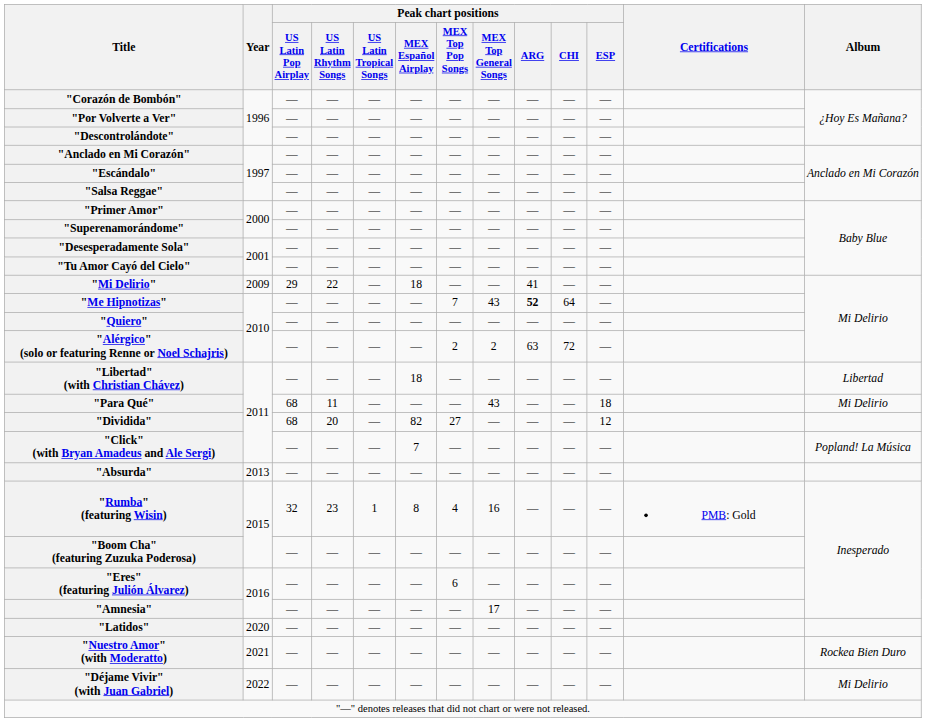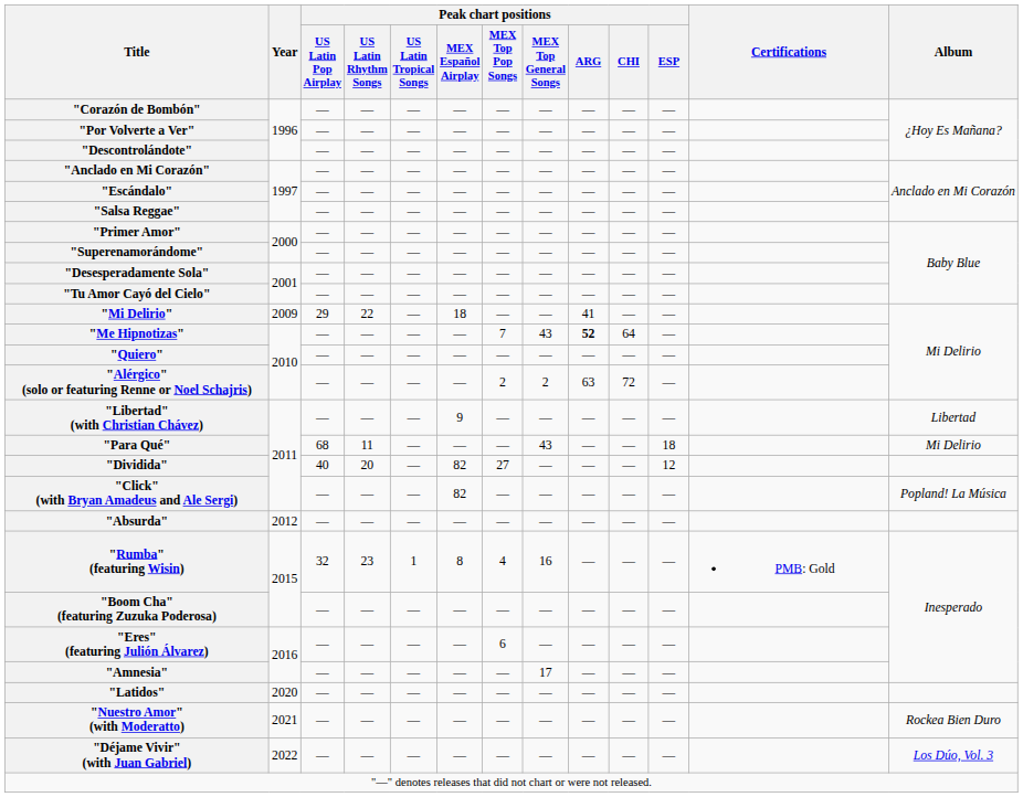 <table class="wikitable plainrowheaders" style="text-align:center;">
 <tr>
 <th scope="col" rowspan="2" style="width:20em;">Title</th>
 <th scope="col" rowspan="2">Year</th>
 <th scope="col" colspan="9">Peak chart positions</th>
 <th scope="col" rowspan="2" style="width:15em;"><a href='#'>Certifications</a></th>
 <th scope="col" rowspan="2">Album</th>
 </tr>
 <tr>
 <th scope="col" style="width:3em; font-size:90%;"><a href='#'>US Latin Pop Airplay</a><br></th>
 <th scope="col" style="width:3em; font-size:90%;"><a href='#'>US Latin Rhythm Songs</a></th>
 <th scope="col" style="width:3em; font-size:90%;"><a href='#'>US Latin Tropical Songs</a></th>
 <th scope="col" style="width:3em; font-size:90%;"><a href='#'>MEX Español Airplay</a><br></th>
 <th scope="col" style="width:3em; font-size:90%;"><a href='#'>MEX<br>Top Pop Songs</a><br><br></th>
 <th scope="col" style="width:3em; font-size:90%;"><a href='#'>MEX<br>Top General Songs</a><br></th>
 <th scope="col" style="width:3em; font-size:90%;"><a href='#'>ARG</a></th>
 <th scope="col" style="width:3em; font-size:90%;"><a href='#'>CHI</a><br></th>
 <th scope="col" style="width:3em; font-size:90%;"><a href='#'>ESP</a><br></th>
 </tr>
 <tr>
 <th scope="row">"Corazón de Bombón"</th>
 <td rowspan="3">1996</td>
 <td>—</td>
 <td>—</td>
 <td>—</td>
 <td>—</td>
 <td>—</td>
 <td>—</td>
 <td>—</td>
 <td>—</td>
 <td>—</td>
 <td></td>
 <td rowspan="3"><em>¿Hoy Es Mañana?</em></td>
 </tr>
 <tr>
 <th scope="row">"Por Volverte a Ver"</th>
 <td>—</td>
 <td>—</td>
 <td>—</td>
 <td>—</td>
 <td>—</td>
 <td>—</td>
 <td>—</td>
 <td>—</td>
 <td>—</td>
 <td></td>
 </tr>
 <tr>
 <th scope="row">"Descontrolándote"</th>
 <td>—</td>
 <td>—</td>
 <td>—</td>
 <td>—</td>
 <td>—</td>
 <td>—</td>
 <td>—</td>
 <td>—</td>
 <td>—</td>
 <td></td>
 </tr>
 <tr>
 <th scope="row">"Anclado en Mi Corazón"</th>
 <td rowspan="3">1997</td>
 <td>—</td>
 <td>—</td>
 <td>—</td>
 <td>—</td>
 <td>—</td>
 <td>—</td>
 <td>—</td>
 <td>—</td>
 <td>—</td>
 <td></td>
 <td rowspan="3"><em>Anclado en Mi Corazón</em></td>
 </tr>
 <tr>
 <th scope="row">"Escándalo"</th>
 <td>—</td>
 <td>—</td>
 <td>—</td>
 <td>—</td>
 <td>—</td>
 <td>—</td>
 <td>—</td>
 <td>—</td>
 <td>—</td>
 <td></td>
 </tr>
 <tr>
 <th scope="row">"Salsa Reggae"</th>
 <td>—</td>
 <td>—</td>
 <td>—</td>
 <td>—</td>
 <td>—</td>
 <td>—</td>
 <td>—</td>
 <td>—</td>
 <td>—</td>
 <td></td>
 </tr>
 <tr>
 <th scope="row">"Primer Amor"</th>
 <td rowspan="2">2000</td>
 <td>—</td>
 <td>—</td>
 <td>—</td>
 <td>—</td>
 <td>—</td>
 <td>—</td>
 <td>—</td>
 <td>—</td>
 <td>—</td>
 <td></td>
 <td rowspan="4"><em>Baby Blue</em></td>
 </tr>
 <tr>
 <th scope="row">"Superenamorándome"</th>
 <td>—</td>
 <td>—</td>
 <td>—</td>
 <td>—</td>
 <td>—</td>
 <td>—</td>
 <td>—</td>
 <td>—</td>
 <td>—</td>
 <td></td>
 </tr>
 <tr>
 <th scope="row">"Desesperadamente Sola"</th>
 <td rowspan="2">2001</td>
 <td>—</td>
 <td>—</td>
 <td>—</td>
 <td>—</td>
 <td>—</td>
 <td>—</td>
 <td>—</td>
 <td>—</td>
 <td>—</td>
 <td></td>
 </tr>
 <tr>
 <th scope="row">"Tu Amor Cayó del Cielo"</th>
 <td>—</td>
 <td>—</td>
 <td>—</td>
 <td>—</td>
 <td>—</td>
 <td>—</td>
 <td>—</td>
 <td>—</td>
 <td>—</td>
 <td></td>
 </tr>
 <tr>
 <th scope="row">"<a href='#'>Mi Delirio</a>"</th>
 <td>2009</td>
 <td>29</td>
 <td>22</td>
 <td>—</td>
 <td>18</td>
 <td>—</td>
 <td>—</td>
 <td>41</td>
 <td>—</td>
 <td>—</td>
 <td></td>
 <td rowspan="4"><em>Mi Delirio</em></td>
 </tr>
 <tr>
 <th scope="row">"<a href='#'>Me Hipnotizas</a>"</th>
 <td rowspan="3">2010</td>
 <td>—</td>
 <td>—</td>
 <td>—</td>
 <td>—</td>
 <td>7</td>
 <td>43</td>
 <td><strong>52</strong></td>
 <td>64</td>
 <td>—</td>
 <td></td>
 </tr>
 <tr>
 <th scope="row">"<a href='#'>Quiero</a>"</th>
 <td>—</td>
 <td>—</td>
 <td>—</td>
 <td>—</td>
 <td>—</td>
 <td>—</td>
 <td>—</td>
 <td>—</td>
 <td>—</td>
 <td></td>
 </tr>
 <tr>
 <th scope="row">"<a href='#'>Alérgico</a>" <br><span>(solo or featuring Renne or <a href='#'>Noel Schajris</a>)</span></th>
 <td>—</td>
 <td>—</td>
 <td>—</td>
 <td>—</td>
 <td>2</td>
 <td>2</td>
 <td>63</td>
 <td>72</td>
 <td>—</td>
 <td></td>
 </tr>
 <tr>
 <th scope="row">"Libertad" <br><span>(with <a href='#'>Christian Chávez</a>)</span></th>
 <td rowspan="4">2011</td>
 <td>—</td>
 <td>—</td>
 <td>—</td>
-<td>18</td>
+<td>9</td>
 <td>—</td>
 <td>—</td>
 <td>—</td>
 <td>—</td>
 <td>—</td>
 <td></td>
 <td><em>Libertad</em></td>
 </tr>
 <tr>
 <th scope="row">"Para Qué"</th>
 <td>68</td>
 <td>11</td>
 <td>—</td>
 <td>—</td>
 <td>—</td>
 <td>43</td>
 <td>—</td>
 <td>—</td>
 <td>18</td>
 <td></td>
 <td><em>Mi Delirio</em></td>
 </tr>
 <tr>
 <th scope="row">"Dividida"</th>
-<td>68</td>
+<td>40</td>
 <td>20</td>
 <td>—</td>
 <td>82</td>
 <td>27</td>
 <td>—</td>
 <td>—</td>
 <td>—</td>
 <td>12</td>
 <td></td>
 <td></td>
 </tr>
 <tr>
 <th scope="row">"Click" <br><span>(with <a href='#'>Bryan Amadeus</a> and <a href='#'>Ale Sergi</a>)</span></th>
 <td>—</td>
 <td>—</td>
 <td>—</td>
-<td>7</td>
+<td>82</td>
 <td>—</td>
 <td>—</td>
 <td>—</td>
 <td>—</td>
 <td>—</td>
 <td></td>
 <td><em>Popland! La Música</em></td>
 </tr>
 <tr>
 <th scope="row">"Absurda"</th>
-<td>2013</td>
+<td>2012</td>
 <td>—</td>
 <td>—</td>
 <td>—</td>
 <td>—</td>
 <td>—</td>
 <td>—</td>
 <td>—</td>
 <td>—</td>
 <td>—</td>
 <td></td>
 <td></td>
 </tr>
 <tr>
 <th scope="row">"<a href='#'>Rumba</a>" <br><span>(featuring <a href='#'>Wisin</a>)</span></th>
 <td rowspan="2">2015</td>
 <td>32</td>
 <td>23</td>
 <td>1</td>
 <td>8</td>
 <td>4</td>
 <td>16</td>
 <td>—</td>
 <td>—</td>
 <td>—</td>
 <td><br><ul><li><a href='#'>PMB</a>: Gold</li></ul></td>
 <td rowspan="4"><em>Inesperado</em></td>
 </tr>
 <tr>
 <th scope="row">"Boom Cha" <br><span>(featuring Zuzuka Poderosa)</span></th>
 <td>—</td>
 <td>—</td>
 <td>—</td>
 <td>—</td>
 <td>—</td>
 <td>—</td>
 <td>—</td>
 <td>—</td>
 <td>—</td>
 <td></td>
 </tr>
 <tr>
 <th scope="row">"Eres" <br><span>(featuring <a href='#'>Julión Álvarez</a>)</span></th>
 <td rowspan="2">2016</td>
 <td>—</td>
 <td>—</td>
 <td>—</td>
 <td>—</td>
 <td>6</td>
 <td>—</td>
 <td>—</td>
 <td>—</td>
 <td>—</td>
 <td></td>
 </tr>
 <tr>
 <th scope="row">"Amnesia"</th>
 <td>—</td>
 <td>—</td>
 <td>—</td>
 <td>—</td>
 <td>—</td>
 <td>17</td>
 <td>—</td>
 <td>—</td>
 <td>—</td>
 <td></td>
 </tr>
 <tr>
 <th scope="row">"Latidos"</th>
 <td>2020</td>
 <td>—</td>
 <td>—</td>
 <td>—</td>
 <td>—</td>
 <td>—</td>
 <td>—</td>
 <td>—</td>
 <td>—</td>
 <td>—</td>
 <td></td>
 <td></td>
 </tr>
 <tr>
 <th scope="row">"<a href='#'>Nuestro Amor</a>"<br><span>(with <a href='#'>Moderatto</a>)</span></th>
 <td>2021</td>
 <td>—</td>
 <td>—</td>
 <td>—</td>
 <td>—</td>
 <td>—</td>
 <td>—</td>
 <td>—</td>
 <td>—</td>
 <td>—</td>
 <td></td>
 <td><em>Rockea Bien Duro</em></td>
 </tr>
 <tr>
 <th scope="row">"Déjame Vivir"<br><span>(with <a href='#'>Juan Gabriel</a>)</span></th>
 <td>2022</td>
 <td>—</td>
 <td>—</td>
 <td>—</td>
 <td>—</td>
 <td>—</td>
 <td>—</td>
 <td>—</td>
 <td>—</td>
 <td>—</td>
 <td></td>
-<td><em>Mi Delirio</em></td>
+<td><em><a href='#'>Los Dúo, Vol. 3</a></em></td>
 </tr>
 <tr>
 <td colspan="15" style="font-size:90%">"—" denotes releases that did not chart or were not released.</td>
 </tr>
 </table>
